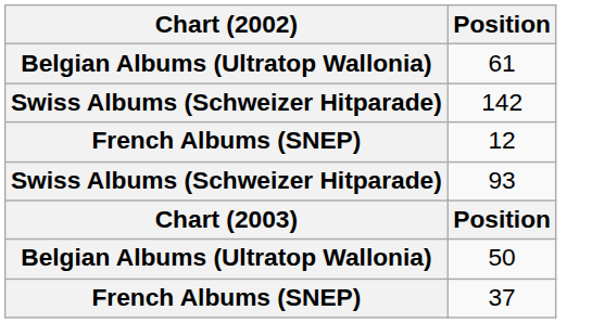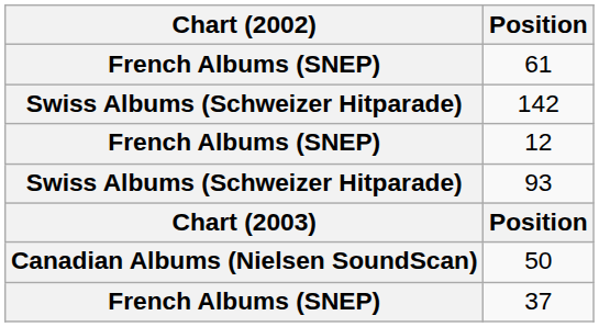 <table class="wikitable plainrowheaders">
 <tr>
 <th>Chart (2002)</th>
 <th>Position</th>
 </tr>
 <tr>
-<th scope="row">Belgian Albums (Ultratop Wallonia)</th>
+<th scope="row">French Albums (SNEP)</th>
 <td align="center">61</td>
 </tr>
 <tr>
 <th scope="row">Swiss Albums (Schweizer Hitparade)</th>
 <td align="center">142</td>
 </tr>
 <tr>
 <th scope="row">French Albums (SNEP)</th>
 <td align="center">12</td>
 </tr>
 <tr>
 <th scope="row">Swiss Albums (Schweizer Hitparade)</th>
 <td align="center">93</td>
 </tr>
 <tr>
 <th>Chart (2003)</th>
 <th>Position</th>
 </tr>
 <tr>
-<th scope="row">Belgian Albums (Ultratop Wallonia)</th>
+<th scope="row">Canadian Albums (Nielsen SoundScan)</th>
 <td align="center">50</td>
 </tr>
 <tr>
 <th scope="row">French Albums (SNEP)</th>
 <td align="center">37</td>
 </tr>
 </table>
